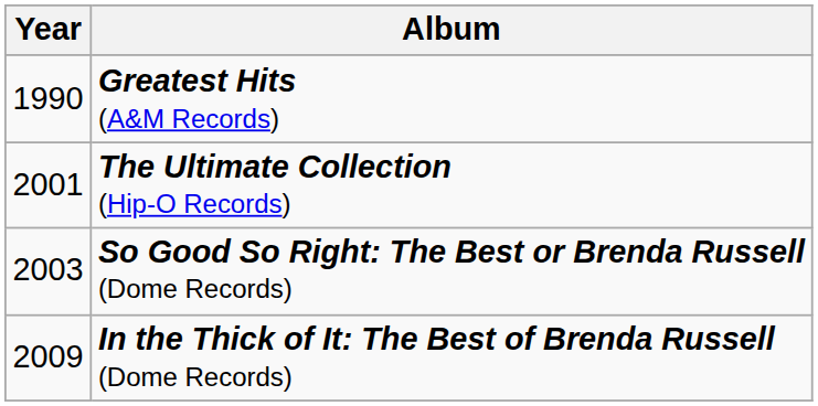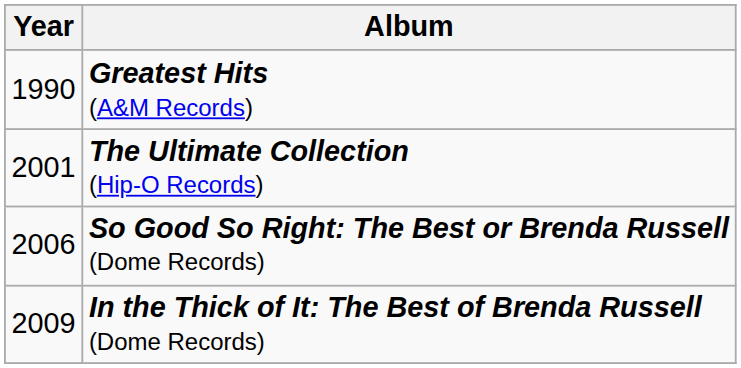 <table class="wikitable">
 <tr>
 <th>Year</th>
 <th>Album</th>
 </tr>
 <tr>
 <td>1990</td>
 <td><strong><em>Greatest Hits</em></strong><br><small>(<a href='#'>A&M Records</a>)</small></td>
 </tr>
 <tr>
 <td>2001</td>
 <td><strong><em>The Ultimate Collection</em></strong><br><small>(<a href='#'>Hip-O Records</a>)</small></td>
 </tr>
 <tr>
-<td>2003</td>
+<td>2006</td>
 <td><strong><em>So Good So Right: The Best or Brenda Russell</em></strong><br><small>(Dome Records)</small></td>
 </tr>
 <tr>
 <td>2009</td>
 <td><strong><em>In the Thick of It: The Best of Brenda Russell</em></strong><br><small>(Dome Records)</small></td>
 </tr>
 </table>
